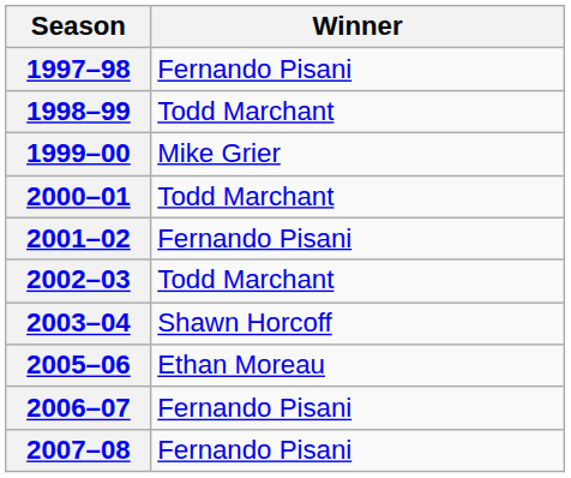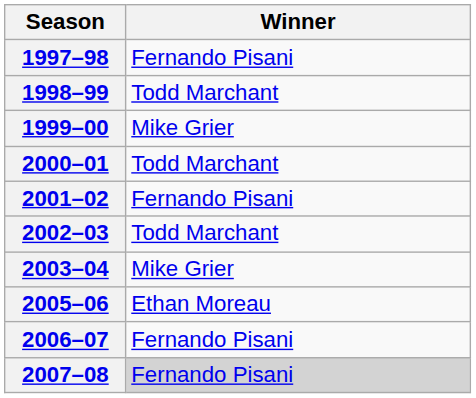 <table class="wikitable">
 <tr>
 <th scope="col" style="width:5em">Season</th>
 <th scope="col" style="width:15em">Winner</th>
 </tr>
 <tr>
 <th scope="row"><a href='#'>1997–98</a></th>
 <td><a href='#'>Fernando Pisani</a></td>
 </tr>
 <tr>
 <th scope="row"><a href='#'>1998–99</a></th>
 <td><a href='#'>Todd Marchant</a></td>
 </tr>
 <tr>
 <th scope="row"><a href='#'>1999–00</a></th>
 <td><a href='#'>Mike Grier</a></td>
 </tr>
 <tr>
 <th scope="row"><a href='#'>2000–01</a></th>
 <td><a href='#'>Todd Marchant</a></td>
 </tr>
 <tr>
 <th scope="row"><a href='#'>2001–02</a></th>
 <td><a href='#'>Fernando Pisani</a></td>
 </tr>
 <tr>
 <th scope="row"><a href='#'>2002–03</a></th>
 <td><a href='#'>Todd Marchant</a></td>
 </tr>
 <tr>
 <th scope="row"><a href='#'>2003–04</a></th>
-<td><a href='#'>Shawn Horcoff</a></td>
+<td><a href='#'>Mike Grier</a></td>
 </tr>
 <tr>
 <th scope="row"><a href='#'>2005–06</a></th>
 <td><a href='#'>Ethan Moreau</a></td>
 </tr>
 <tr>
 <th scope="row"><a href='#'>2006–07</a></th>
 <td><a href='#'>Fernando Pisani</a></td>
 </tr>
 <tr>
 <th scope="row"><a href='#'>2007–08</a></th>
-<td><a href='#'>Fernando Pisani</a></td>
+<td style="background: lightgrey;"><a href='#'>Fernando Pisani</a></td>
 </tr>
 </table>
